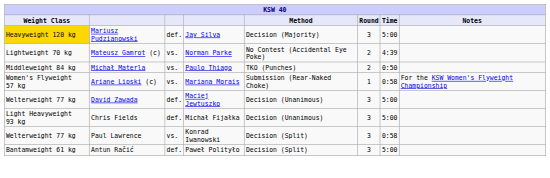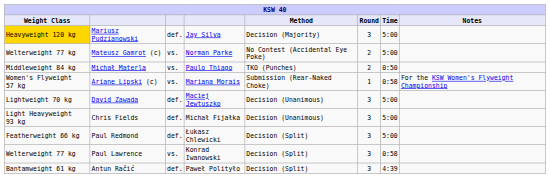 <table class="wikitable" style="font-size: 80%;">
 <tr>
 <th colspan="8" style="background-color: #ccf; color: #000080; text-align: center;"><strong>KSW 40</strong></th>
 </tr>
 <tr>
 <th colspan="1" style="background-color: #E6E8FA; color: #000000; text-align: center;">Weight Class</th>
 <th colspan="1" style="background-color: #E6E8FA; color: #000000; text-align: center;"></th>
 <th colspan="1" style="background-color: #E6E8FA; color: #000000; text-align: center;"></th>
 <th colspan="1" style="background-color: #E6E8FA; color: #000000; text-align: center;"></th>
 <th colspan="1" style="background-color: #E6E8FA; color: #000000; text-align: center;">Method</th>
 <th colspan="1" style="background-color: #E6E8FA; color: #000000; text-align: center;">Round</th>
 <th colspan="1" style="background-color: #E6E8FA; color: #000000; text-align: center;">Time</th>
 <th colspan="1" style="background-color: #E6E8FA; color: #000000; text-align: center;">Notes</th>
 </tr>
 <tr>
 <td style="background: gold;">Heavyweight 120 kg</td>
 <td> <a href='#'>Mariusz Pudzianowski</a></td>
 <td>def.</td>
 <td> <a href='#'>Jay Silva</a></td>
 <td>Decision (Majority)</td>
 <td align=center>3</td>
 <td align=center>5:00</td>
 <td></td>
 </tr>
 <tr>
-<td>Lightweight 70 kg</td>
+<td>Welterweight 77 kg</td>
 <td> <a href='#'>Mateusz Gamrot</a> (c)</td>
 <td>vs.</td>
 <td> <a href='#'>Norman Parke</a></td>
 <td>No Contest (Accidental Eye Poke)</td>
 <td align=center>2</td>
-<td align=center>4:39</td>
+<td align=center>5:00</td>
 <td></td>
 </tr>
 <tr>
 <td>Middleweight 84 kg</td>
 <td> <a href='#'>Michał Materla</a></td>
 <td>vs.</td>
 <td> <a href='#'>Paulo Thiago</a></td>
 <td>TKO (Punches)</td>
 <td align=center>2</td>
 <td align=center>0:50</td>
 <td></td>
 </tr>
 <tr>
 <td>Women's Flyweight 57 kg</td>
 <td> <a href='#'>Ariane Lipski</a> (c)</td>
 <td>vs.</td>
 <td> <a href='#'>Mariana Morais</a></td>
 <td>Submission (Rear-Naked Choke)</td>
 <td align=center>1</td>
 <td align=center>0:58</td>
 <td>For the <a href='#'>KSW Women's Flyweight Championship</a></td>
 </tr>
 <tr>
-<td>Welterweight 77 kg</td>
+<td>Lightweight 70 kg</td>
 <td> <a href='#'>David Zawada</a></td>
 <td>def.</td>
 <td> <a href='#'>Maciej Jewtuszko</a></td>
 <td>Decision (Unanimous)</td>
 <td align=center>3</td>
 <td align=center>5:00</td>
 <td></td>
 </tr>
 <tr>
 <td>Light Heavyweight 93 kg</td>
 <td> Chris Fields</td>
 <td>def.</td>
 <td> Michał Fijałka</td>
 <td>Decision (Unanimous)</td>
+<td align=center>3</td>
+<td align=center>5:00</td>
+<td></td>
+</tr>
+<tr>
+<td>Featherweight 66 kg</td>
+<td> Paul Redmond</td>
+<td>def.</td>
+<td> Łukasz Chlewicki</td>
+<td>Decision (Split)</td>
 <td align=center>3</td>
 <td align=center>5:00</td>
 <td></td>
 </tr>
 <tr>
 <td>Welterweight 77 kg</td>
 <td> Paul Lawrence</td>
 <td>vs.</td>
 <td> Konrad Iwanowski</td>
 <td>Decision (Split)</td>
 <td align=center>3</td>
 <td align=center>0:58</td>
 <td></td>
 </tr>
 <tr>
 <td>Bantamweight 61 kg</td>
 <td> Antun Račić</td>
 <td>def.</td>
 <td> Paweł Polityło</td>
 <td>Decision (Split)</td>
 <td align=center>3</td>
-<td align=center>5:00</td>
+<td align=center>4:39</td>
 <td></td>
 </tr>
 </table>
